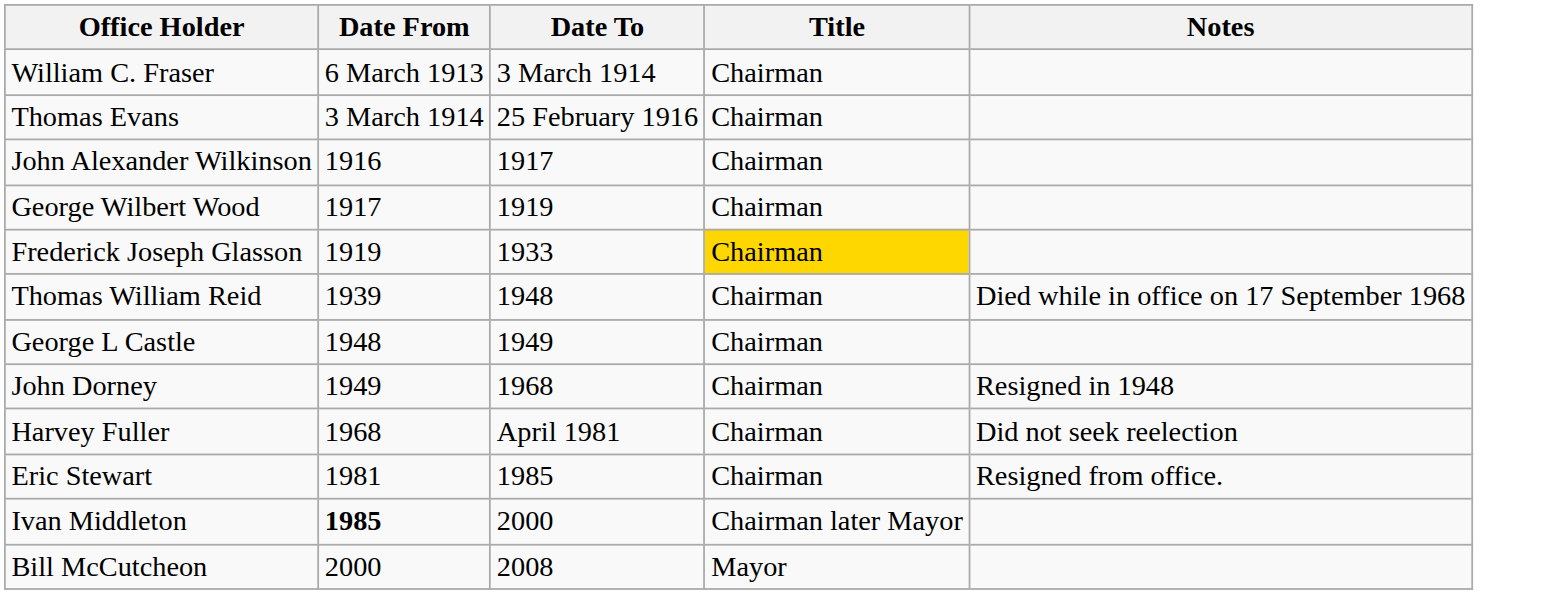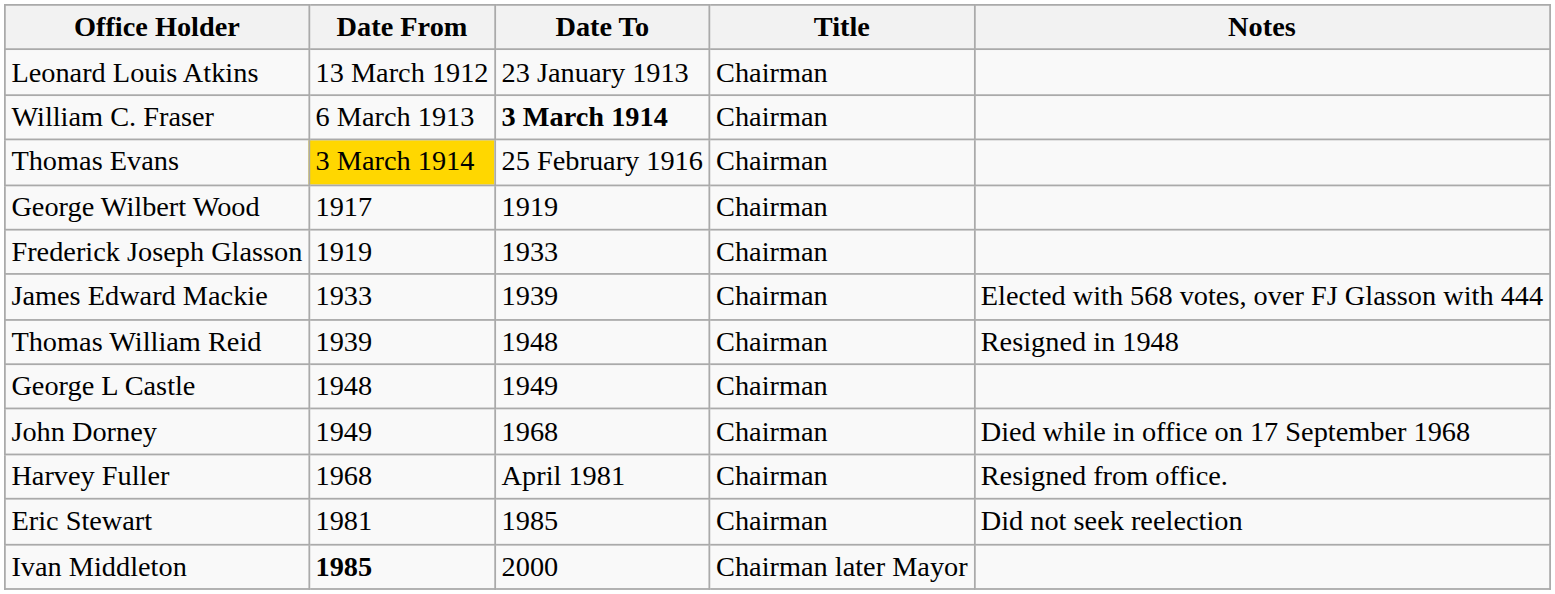 <table class="wikitable">
 <tr>
 <th>Office Holder</th>
 <th>Date From</th>
 <th>Date To</th>
 <th>Title</th>
 <th>Notes</th>
 </tr>
 <tr>
+<td>Leonard Louis Atkins</td>
+<td>13 March 1912</td>
+<td>23 January 1913</td>
+<td>Chairman</td>
+<td></td>
+</tr>
+<tr>
 <td>William C. Fraser</td>
 <td>6 March 1913</td>
-<td>3 March 1914</td>
+<td><strong>3 March 1914</strong></td>
 <td>Chairman</td>
 <td></td>
 </tr>
 <tr>
 <td>Thomas Evans</td>
-<td>3 March 1914</td>
+<td style="background: gold;">3 March 1914</td>
 <td>25 February 1916</td>
-<td>Chairman</td>
-<td></td>
-</tr>
-<tr>
-<td>John Alexander Wilkinson</td>
-<td>1916</td>
-<td>1917</td>
 <td>Chairman</td>
 <td></td>
 </tr>
 <tr>
 <td>George Wilbert Wood</td>
 <td>1917</td>
 <td>1919</td>
 <td>Chairman</td>
 <td></td>
 </tr>
 <tr>
 <td>Frederick Joseph Glasson</td>
 <td>1919</td>
 <td>1933</td>
-<td style="background: gold;">Chairman</td>
+<td>Chairman</td>
 <td></td>
+</tr>
+<tr>
+<td>James Edward Mackie</td>
+<td>1933</td>
+<td>1939</td>
+<td>Chairman</td>
+<td>Elected with 568 votes, over FJ Glasson with 444</td>
 </tr>
 <tr>
 <td>Thomas William Reid</td>
 <td>1939</td>
 <td>1948</td>
 <td>Chairman</td>
-<td>Died while in office on 17 September 1968</td>
+<td>Resigned in 1948</td>
 </tr>
 <tr>
 <td>George L Castle</td>
 <td>1948</td>
 <td>1949</td>
 <td>Chairman</td>
 <td></td>
 </tr>
 <tr>
 <td>John Dorney</td>
 <td>1949</td>
 <td>1968</td>
 <td>Chairman</td>
-<td>Resigned in 1948</td>
+<td>Died while in office on 17 September 1968</td>
 </tr>
 <tr>
 <td>Harvey Fuller</td>
 <td>1968</td>
 <td>April 1981</td>
 <td>Chairman</td>
-<td>Did not seek reelection</td>
+<td>Resigned from office.</td>
 </tr>
 <tr>
 <td>Eric Stewart</td>
 <td>1981</td>
 <td>1985</td>
 <td>Chairman</td>
-<td>Resigned from office.</td>
+<td>Did not seek reelection</td>
 </tr>
 <tr>
 <td>Ivan Middleton</td>
 <td><strong>1985</strong></td>
 <td>2000</td>
 <td>Chairman later Mayor</td>
 <td></td>
 </tr>
-<tr>
-<td>Bill McCutcheon</td>
-<td>2000</td>
-<td>2008</td>
-<td>Mayor</td>
-<td></td>
-</tr>
 </table>
